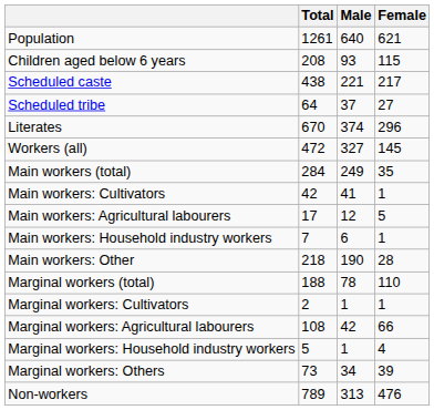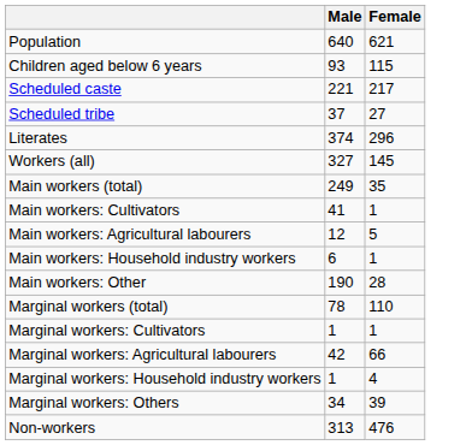 <table class="wikitable sortable">
 <tr>
 <th></th>
-<th>Total</th>
 <th>Male</th>
 <th>Female</th>
 </tr>
 <tr>
 <td>Population</td>
-<td>1261</td>
 <td>640</td>
 <td>621</td>
 </tr>
 <tr>
 <td>Children aged below 6 years</td>
-<td>208</td>
 <td>93</td>
 <td>115</td>
 </tr>
 <tr>
 <td><a href='#'>Scheduled caste</a></td>
-<td>438</td>
 <td>221</td>
 <td>217</td>
 </tr>
 <tr>
 <td><a href='#'>Scheduled tribe</a></td>
-<td>64</td>
 <td>37</td>
 <td>27</td>
 </tr>
 <tr>
 <td>Literates</td>
-<td>670</td>
 <td>374</td>
 <td>296</td>
 </tr>
 <tr>
 <td>Workers (all)</td>
-<td>472</td>
 <td>327</td>
 <td>145</td>
 </tr>
 <tr>
 <td>Main workers (total)</td>
-<td>284</td>
 <td>249</td>
 <td>35</td>
 </tr>
 <tr>
 <td>Main workers: Cultivators</td>
-<td>42</td>
 <td>41</td>
 <td>1</td>
 </tr>
 <tr>
 <td>Main workers: Agricultural labourers</td>
-<td>17</td>
 <td>12</td>
 <td>5</td>
 </tr>
 <tr>
 <td>Main workers: Household industry workers</td>
-<td>7</td>
 <td>6</td>
 <td>1</td>
 </tr>
 <tr>
 <td>Main workers: Other</td>
-<td>218</td>
 <td>190</td>
 <td>28</td>
 </tr>
 <tr>
 <td>Marginal workers (total)</td>
-<td>188</td>
 <td>78</td>
 <td>110</td>
 </tr>
 <tr>
 <td>Marginal workers: Cultivators</td>
-<td>2</td>
 <td>1</td>
 <td>1</td>
 </tr>
 <tr>
 <td>Marginal workers: Agricultural labourers</td>
-<td>108</td>
 <td>42</td>
 <td>66</td>
 </tr>
 <tr>
 <td>Marginal workers: Household industry workers</td>
-<td>5</td>
 <td>1</td>
 <td>4</td>
 </tr>
 <tr>
 <td>Marginal workers: Others</td>
-<td>73</td>
 <td>34</td>
 <td>39</td>
 </tr>
 <tr>
 <td>Non-workers</td>
-<td>789</td>
 <td>313</td>
 <td>476</td>
 </tr>
 </table>
